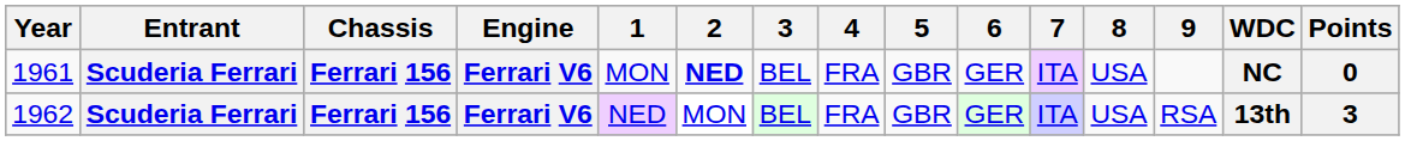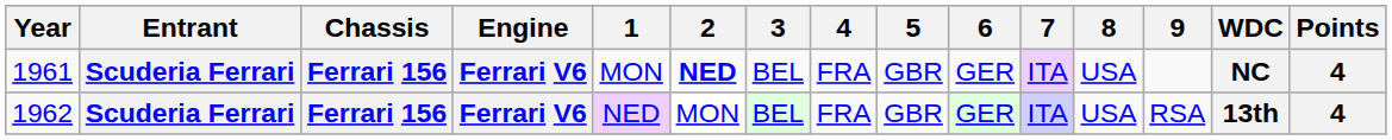 <table class="wikitable" style="text-align:center; font-size:90%">
 <tr>
 <th>Year</th>
 <th>Entrant</th>
 <th>Chassis</th>
 <th>Engine</th>
 <th>1</th>
 <th>2</th>
 <th>3</th>
 <th>4</th>
 <th>5</th>
 <th>6</th>
 <th>7</th>
 <th>8</th>
 <th>9</th>
 <th>WDC</th>
 <th>Points</th>
 </tr>
 <tr>
 <td><a href='#'>1961</a></td>
 <th><a href='#'>Scuderia Ferrari</a></th>
 <th><a href='#'>Ferrari</a> <a href='#'>156</a></th>
 <th><a href='#'>Ferrari</a> <a href='#'>V6</a></th>
 <td><a href='#'>MON</a></td>
 <td><strong><a href='#'>NED</a></strong></td>
 <td><a href='#'>BEL</a></td>
 <td><a href='#'>FRA</a></td>
 <td><a href='#'>GBR</a></td>
 <td><a href='#'>GER</a></td>
 <td style="background:#EFCFFF;"><a href='#'>ITA</a><br></td>
 <td><a href='#'>USA</a></td>
 <td></td>
 <th>NC</th>
-<th>0</th>
+<th>4</th>
 </tr>
 <tr>
 <td><a href='#'>1962</a></td>
 <th><a href='#'>Scuderia Ferrari</a></th>
 <th><a href='#'>Ferrari</a> <a href='#'>156</a></th>
 <th><a href='#'>Ferrari</a> <a href='#'>V6</a></th>
 <td style="background:#EFCFFF;"><a href='#'>NED</a><br></td>
 <td style="background:#ffffff;"><a href='#'>MON</a><br></td>
 <td style="background:#DFFFDF;"><a href='#'>BEL</a><br></td>
 <td><a href='#'>FRA</a></td>
 <td><a href='#'>GBR</a></td>
 <td style="background:#DFFFDF;"><a href='#'>GER</a><br></td>
 <td style="background:#cfcfff;"><a href='#'>ITA</a><br></td>
 <td><a href='#'>USA</a></td>
 <td><a href='#'>RSA</a></td>
 <th>13th</th>
-<th>3</th>
+<th>4</th>
 </tr>
 </table>
